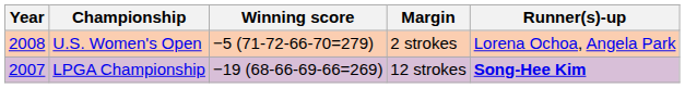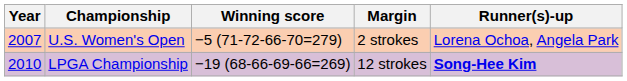 <table class="wikitable">
 <tr>
 <th>Year</th>
 <th>Championship</th>
 <th>Winning score</th>
 <th>Margin</th>
 <th>Runner(s)-up</th>
 </tr>
 <tr style="background:#FBCEB1;">
-<td><a href='#'>2008</a></td>
+<td><a href='#'>2007</a></td>
 <td><a href='#'>U.S. Women's Open</a></td>
 <td>−5 (71-72-66-70=279)</td>
 <td>2 strokes</td>
 <td> <a href='#'>Lorena Ochoa</a>,  <a href='#'>Angela Park</a></td>
 </tr>
 <tr style="background:#D8BFD8;">
-<td><a href='#'>2007</a></td>
+<td><a href='#'>2010</a></td>
 <td><a href='#'>LPGA Championship</a></td>
 <td>−19 (68-66-69-66=269)</td>
 <td>12 strokes</td>
 <td><strong> <a href='#'>Song-Hee Kim</a></strong></td>
 </tr>
 </table>
